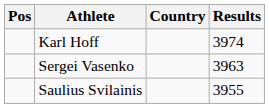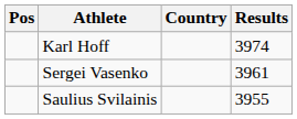 <table class="wikitable">
 <tr>
 <th>Pos</th>
 <th>Athlete</th>
 <th>Country</th>
 <th>Results</th>
 </tr>
 <tr>
 <td align="center"></td>
 <td>Karl Hoff</td>
 <td></td>
 <td>3974</td>
 </tr>
 <tr>
 <td align="center"></td>
 <td>Sergei Vasenko</td>
 <td></td>
-<td>3963</td>
+<td>3961</td>
 </tr>
 <tr>
 <td align="center"></td>
 <td>Saulius Svilainis</td>
 <td></td>
 <td>3955</td>
 </tr>
 </table>
